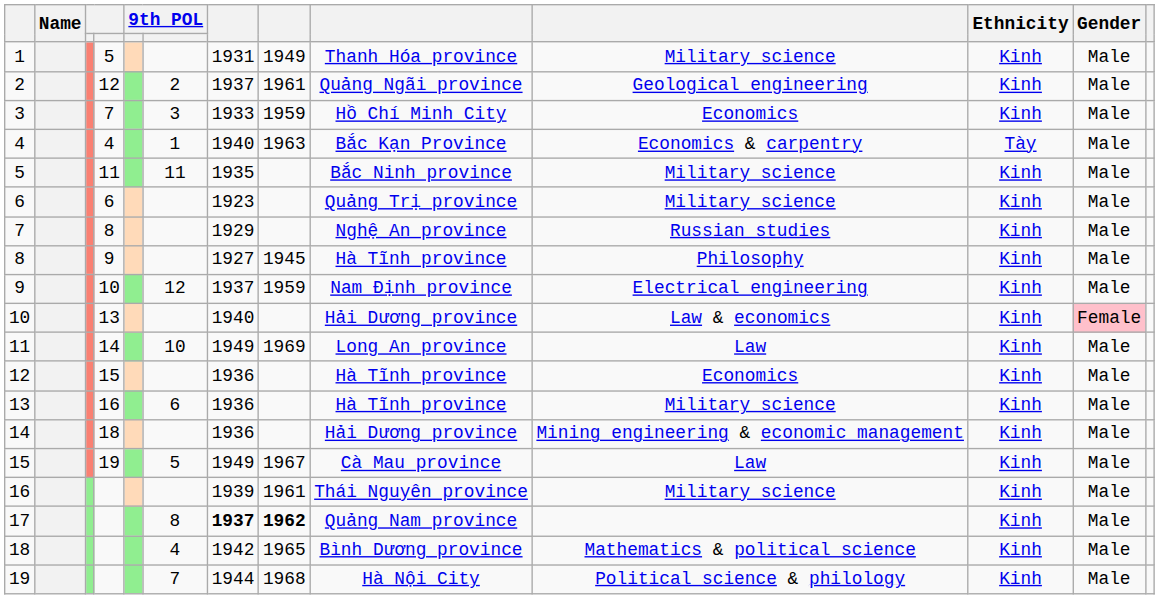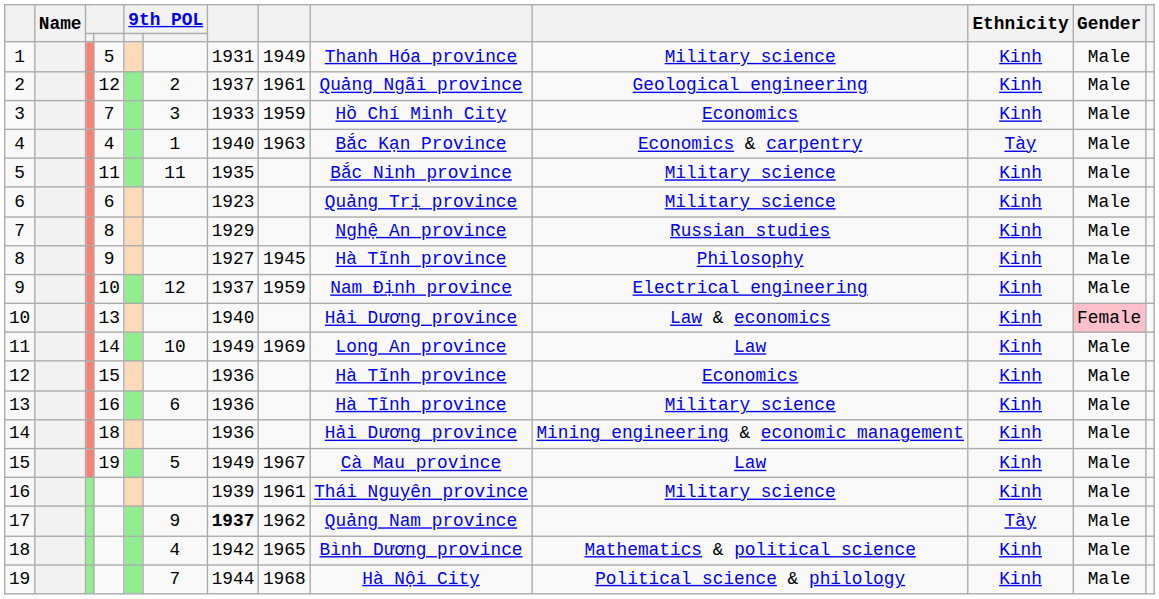 <table class="wikitable sortable" style=text-align:center>
 <tr>
 <th Rowspan="2"></th>
 <th Rowspan="2">Name</th>
 <th colspan="2" unsortable></th>
 <th colspan="2" unsortable><a href='#'>9th POL</a></th>
 <th Rowspan="2"></th>
 <th Rowspan="2"></th>
 <th Rowspan="2"></th>
 <th Rowspan="2"></th>
 <th Rowspan="2">Ethnicity</th>
 <th Rowspan="2">Gender</th>
 <th Rowspan="2"  scope="col" class="unsortable"></th>
 </tr>
 <tr>
 <th></th>
 <th></th>
 <th></th>
 <th></th>
 </tr>
 <tr>
 <td>1</td>
 <th align="center" scope="row" style="font-weight:normal;"></th>
 <td bgcolor = Salmon></td>
 <td>5</td>
 <td bgcolor = PeachPuff></td>
 <td></td>
 <td>1931</td>
 <td>1949</td>
 <td><a href='#'>Thanh Hóa province</a></td>
 <td><a href='#'>Military science</a></td>
 <td><a href='#'>Kinh</a></td>
 <td>Male</td>
 <td></td>
 </tr>
 <tr>
 <td>2</td>
 <th align="center" scope="row" style="font-weight:normal;"></th>
 <td bgcolor = Salmon></td>
 <td>12</td>
 <td bgcolor = LightGreen></td>
 <td>2</td>
 <td>1937</td>
 <td>1961</td>
 <td><a href='#'>Quảng Ngãi province</a></td>
 <td><a href='#'>Geological engineering</a></td>
 <td><a href='#'>Kinh</a></td>
 <td>Male</td>
 <td></td>
 </tr>
 <tr>
 <td>3</td>
 <th align="center" scope="row" style="font-weight:normal;"></th>
 <td bgcolor = Salmon></td>
 <td>7</td>
 <td bgcolor = LightGreen></td>
 <td>3</td>
 <td>1933</td>
 <td>1959</td>
 <td><a href='#'>Hồ Chí Minh City</a></td>
 <td><a href='#'>Economics</a></td>
 <td><a href='#'>Kinh</a></td>
 <td>Male</td>
 <td></td>
 </tr>
 <tr>
 <td>4</td>
 <th align="center" scope="row" style="font-weight:normal;"></th>
 <td bgcolor = Salmon></td>
 <td>4</td>
 <td bgcolor = LightGreen></td>
 <td>1</td>
 <td>1940</td>
 <td>1963</td>
 <td><a href='#'>Bắc Kạn Province</a></td>
 <td><a href='#'>Economics</a> & <a href='#'>carpentry</a></td>
 <td><a href='#'>Tày</a></td>
 <td>Male</td>
 <td></td>
 </tr>
 <tr>
 <td>5</td>
 <th align="center" scope="row" style="font-weight:normal;"></th>
 <td bgcolor = Salmon></td>
 <td>11</td>
 <td bgcolor = LightGreen></td>
 <td>11</td>
 <td>1935</td>
 <td></td>
 <td><a href='#'>Bắc Ninh province</a></td>
 <td><a href='#'>Military science</a></td>
 <td><a href='#'>Kinh</a></td>
 <td>Male</td>
 <td></td>
 </tr>
 <tr>
 <td>6</td>
 <th align="center" scope="row" style="font-weight:normal;"></th>
 <td bgcolor = Salmon></td>
 <td>6</td>
 <td bgcolor = PeachPuff></td>
 <td></td>
 <td>1923</td>
 <td></td>
 <td><a href='#'>Quảng Trị province</a></td>
 <td><a href='#'>Military science</a></td>
 <td><a href='#'>Kinh</a></td>
 <td>Male</td>
 <td></td>
 </tr>
 <tr>
 <td>7</td>
 <th align="center" scope="row" style="font-weight:normal;"></th>
 <td bgcolor = Salmon></td>
 <td>8</td>
 <td bgcolor = PeachPuff></td>
 <td></td>
 <td>1929</td>
 <td></td>
 <td><a href='#'>Nghệ An province</a></td>
 <td><a href='#'>Russian studies</a></td>
 <td><a href='#'>Kinh</a></td>
 <td>Male</td>
 <td></td>
 </tr>
 <tr>
 <td>8</td>
 <th align="center" scope="row" style="font-weight:normal;"></th>
 <td bgcolor = Salmon></td>
 <td>9</td>
 <td bgcolor = PeachPuff></td>
 <td></td>
 <td>1927</td>
 <td>1945</td>
 <td><a href='#'>Hà Tĩnh province</a></td>
 <td><a href='#'>Philosophy</a></td>
 <td><a href='#'>Kinh</a></td>
 <td>Male</td>
 <td></td>
 </tr>
 <tr>
 <td>9</td>
 <th align="center" scope="row" style="font-weight:normal;"></th>
 <td bgcolor = Salmon></td>
 <td>10</td>
 <td bgcolor = LightGreen></td>
 <td>12</td>
 <td>1937</td>
 <td>1959</td>
 <td><a href='#'>Nam Định province</a></td>
 <td><a href='#'>Electrical engineering</a></td>
 <td><a href='#'>Kinh</a></td>
 <td>Male</td>
 <td></td>
 </tr>
 <tr>
 <td>10</td>
 <th align="center" scope="row" style="font-weight:normal;"></th>
 <td bgcolor = Salmon></td>
 <td>13</td>
 <td bgcolor = PeachPuff></td>
 <td></td>
 <td>1940</td>
 <td></td>
 <td><a href='#'>Hải Dương province</a></td>
 <td><a href='#'>Law</a> & <a href='#'>economics</a></td>
 <td><a href='#'>Kinh</a></td>
 <td style="background: Pink">Female</td>
 <td></td>
 </tr>
 <tr>
 <td>11</td>
 <th align="center" scope="row" style="font-weight:normal;"></th>
 <td bgcolor = Salmon></td>
 <td>14</td>
 <td bgcolor = LightGreen></td>
 <td>10</td>
 <td>1949</td>
 <td>1969</td>
 <td><a href='#'>Long An province</a></td>
 <td><a href='#'>Law</a></td>
 <td><a href='#'>Kinh</a></td>
 <td>Male</td>
 <td></td>
 </tr>
 <tr>
 <td>12</td>
 <th align="center" scope="row" style="font-weight:normal;"></th>
 <td bgcolor = Salmon></td>
 <td>15</td>
 <td bgcolor = PeachPuff></td>
 <td></td>
 <td>1936</td>
 <td></td>
 <td><a href='#'>Hà Tĩnh province</a></td>
 <td><a href='#'>Economics</a></td>
 <td><a href='#'>Kinh</a></td>
 <td>Male</td>
 <td></td>
 </tr>
 <tr>
 <td>13</td>
 <th align="center" scope="row" style="font-weight:normal;"></th>
 <td bgcolor = Salmon></td>
 <td>16</td>
 <td bgcolor = LightGreen></td>
 <td>6</td>
 <td>1936</td>
 <td></td>
 <td><a href='#'>Hà Tĩnh province</a></td>
 <td><a href='#'>Military science</a></td>
 <td><a href='#'>Kinh</a></td>
 <td>Male</td>
 <td></td>
 </tr>
 <tr>
 <td>14</td>
 <th align="center" scope="row" style="font-weight:normal;"></th>
 <td bgcolor = Salmon></td>
 <td>18</td>
 <td bgcolor = PeachPuff></td>
 <td></td>
 <td>1936</td>
 <td></td>
 <td><a href='#'>Hải Dương province</a></td>
 <td><a href='#'>Mining engineering</a> & <a href='#'>economic management</a></td>
 <td><a href='#'>Kinh</a></td>
 <td>Male</td>
 <td></td>
 </tr>
 <tr>
 <td>15</td>
 <th align="center" scope="row" style="font-weight:normal;"></th>
 <td bgcolor = Salmon></td>
 <td>19</td>
 <td bgcolor = LightGreen></td>
 <td>5</td>
 <td>1949</td>
 <td>1967</td>
 <td><a href='#'>Cà Mau province</a></td>
 <td><a href='#'>Law</a></td>
 <td><a href='#'>Kinh</a></td>
 <td>Male</td>
 <td></td>
 </tr>
 <tr>
 <td>16</td>
 <th align="center" scope="row" style="font-weight:normal;"></th>
 <td bgcolor = LightGreen></td>
 <td></td>
 <td bgcolor = PeachPuff></td>
 <td></td>
 <td>1939</td>
 <td>1961</td>
 <td><a href='#'>Thái Nguyên province</a></td>
 <td><a href='#'>Military science</a></td>
 <td><a href='#'>Kinh</a></td>
 <td>Male</td>
 <td></td>
 </tr>
 <tr>
 <td>17</td>
 <th align="center" scope="row" style="font-weight:normal;"></th>
 <td bgcolor = LightGreen></td>
 <td></td>
 <td bgcolor = LightGreen></td>
-<td>8</td>
+<td>9</td>
 <td><strong>1937</strong></td>
-<td><strong>1962</strong></td>
+<td>1962</td>
 <td><a href='#'>Quảng Nam province</a></td>
 <td></td>
-<td><a href='#'>Kinh</a></td>
+<td><a href='#'>Tày</a></td>
 <td>Male</td>
 <td></td>
 </tr>
 <tr>
 <td>18</td>
 <th align="center" scope="row" style="font-weight:normal;"></th>
 <td bgcolor = LightGreen></td>
 <td></td>
 <td bgcolor = LightGreen></td>
 <td>4</td>
 <td>1942</td>
 <td>1965</td>
 <td><a href='#'>Bình Dương province</a></td>
 <td><a href='#'>Mathematics</a> & <a href='#'>political science</a></td>
 <td><a href='#'>Kinh</a></td>
 <td>Male</td>
 <td></td>
 </tr>
 <tr>
 <td>19</td>
 <th align="center" scope="row" style="font-weight:normal;"></th>
 <td bgcolor = LightGreen></td>
 <td></td>
 <td bgcolor = LightGreen></td>
 <td>7</td>
 <td>1944</td>
 <td>1968</td>
 <td><a href='#'>Hà Nội City</a></td>
 <td><a href='#'>Political science</a> & <a href='#'>philology</a></td>
 <td><a href='#'>Kinh</a></td>
 <td>Male</td>
 <td></td>
 </tr>
 </table>
